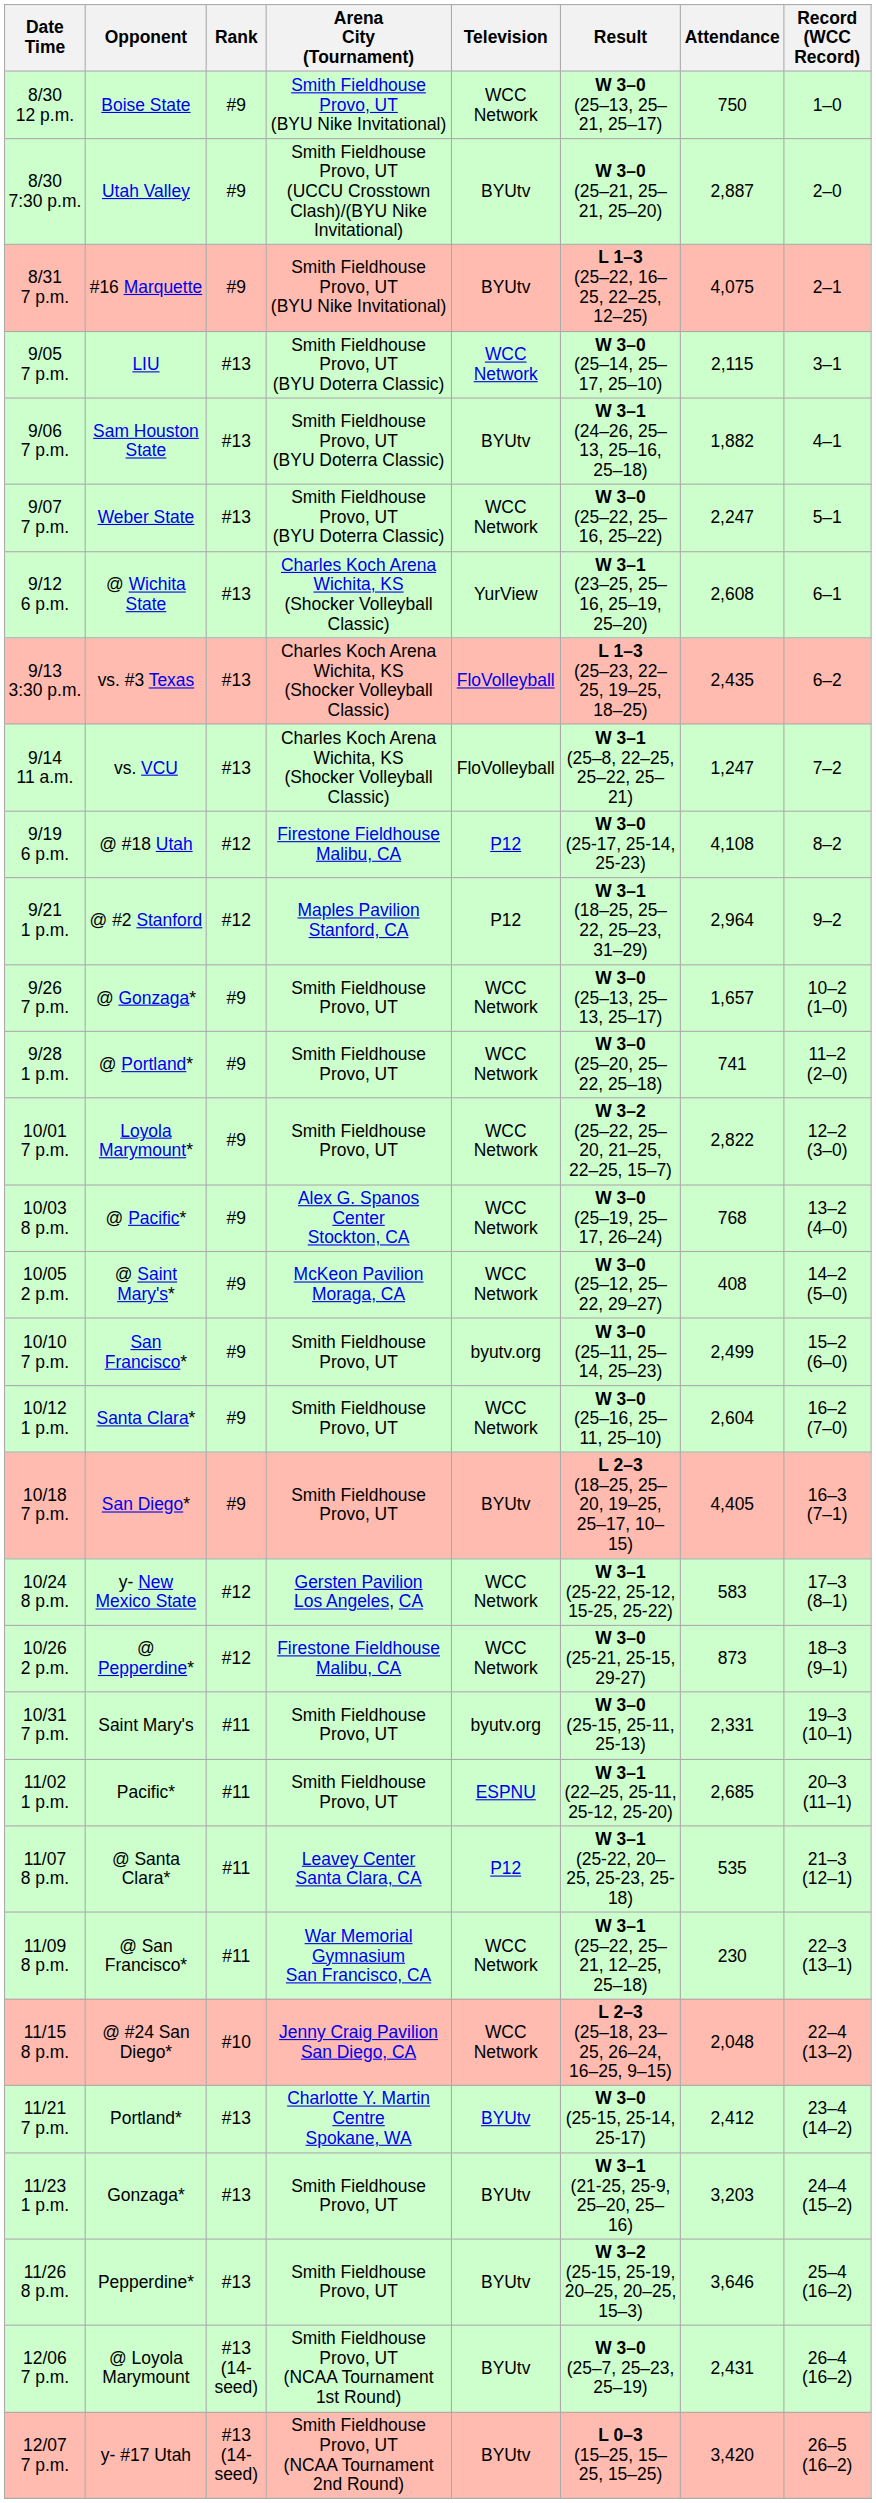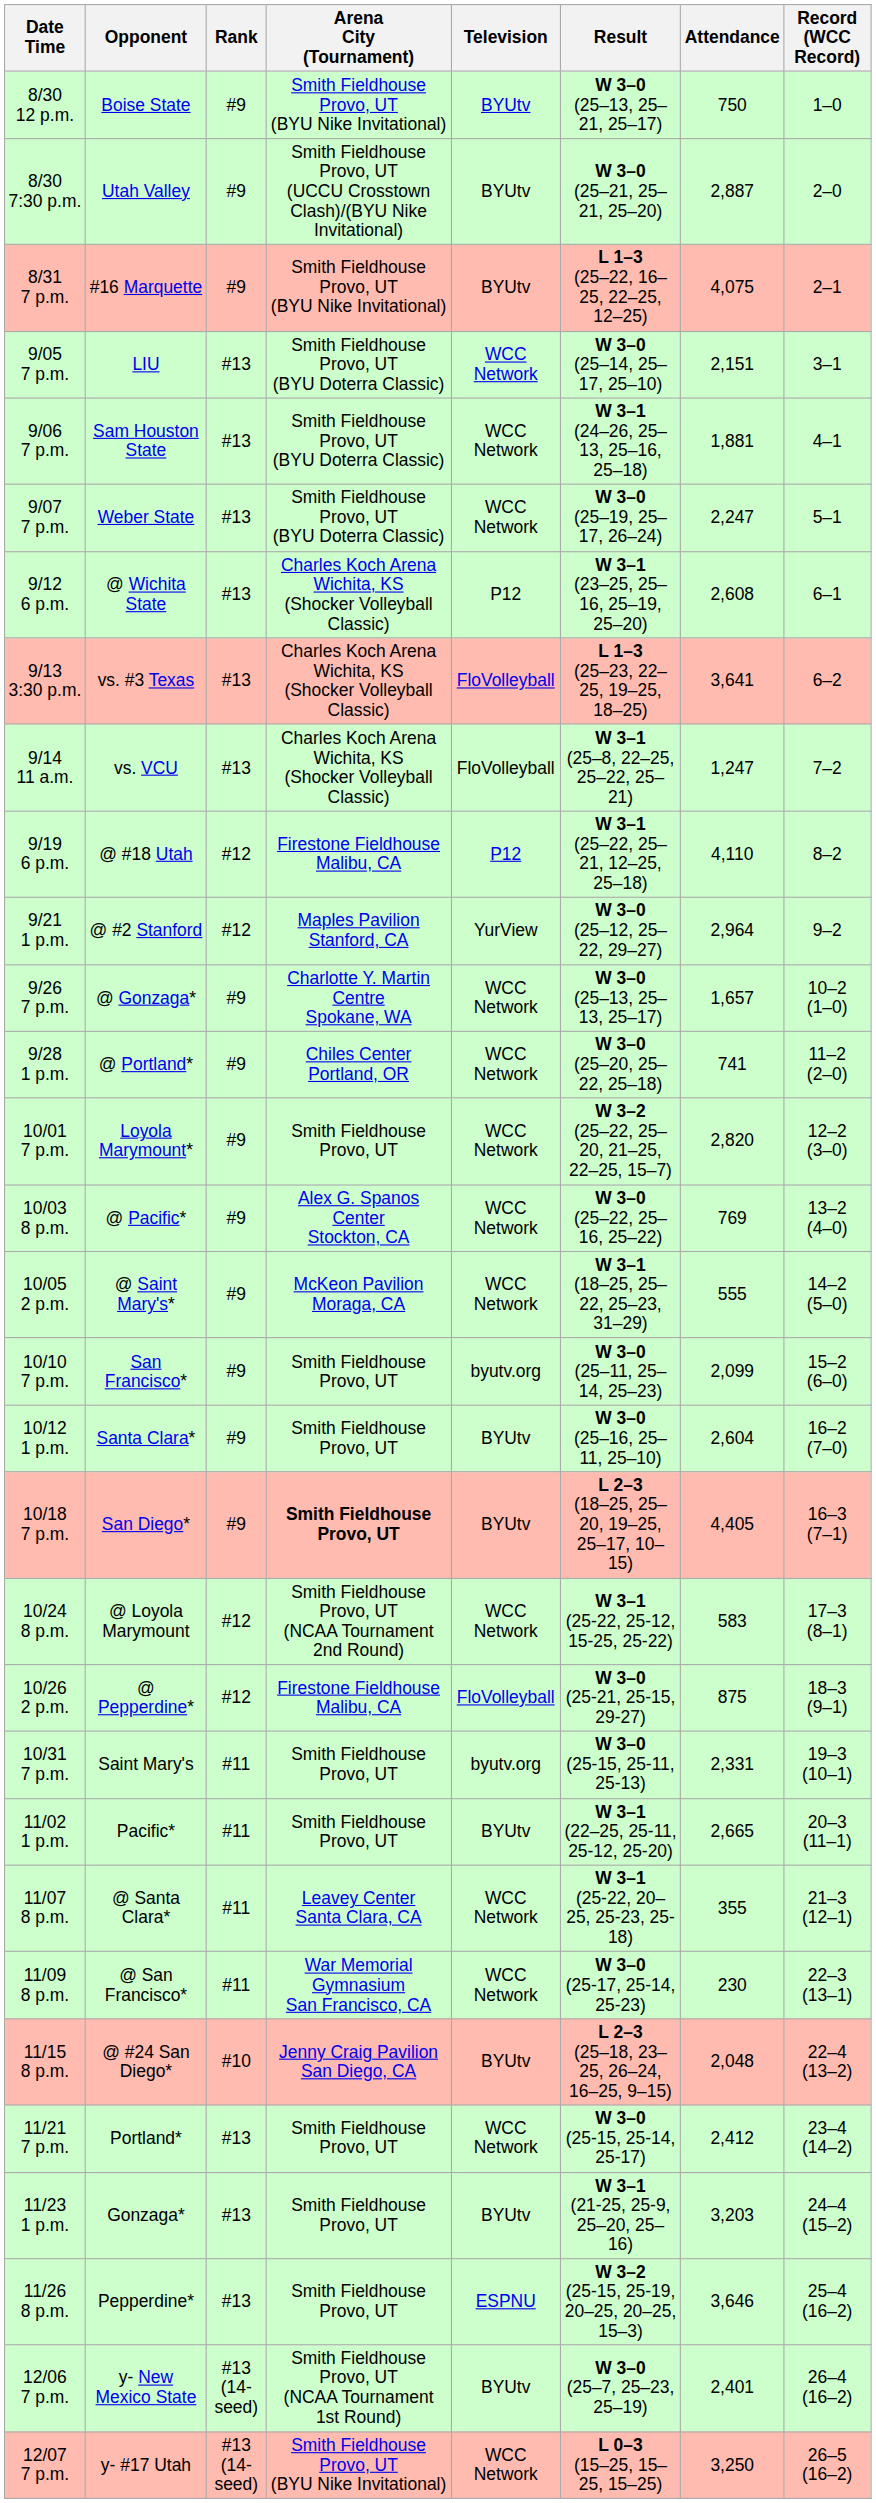 <table class="wikitable" style="width:90%">
 <tr>
 <th style=>Date<br>Time</th>
 <th style=>Opponent</th>
 <th style=>Rank</th>
 <th style=>Arena<br>City<br>(Tournament)</th>
 <th style=>Television</th>
 <th style=>Result</th>
 <th style=>Attendance</th>
 <th style=>Record<br>(WCC Record)</th>
 </tr>
 <tr align="center" bgcolor="#ccffcc">
 <td>8/30<br>12 p.m.</td>
 <td><a href='#'>Boise State</a></td>
 <td>#9</td>
 <td><a href='#'>Smith Fieldhouse</a><br><a href='#'>Provo, UT</a><br>(BYU Nike Invitational)</td>
-<td>WCC Network</td>
+<td><a href='#'>BYUtv</a></td>
 <td><strong>W 3–0</strong><br>(25–13, 25–21, 25–17)</td>
 <td>750</td>
 <td>1–0</td>
 </tr>
 <tr align="center" bgcolor="#ccffcc">
 <td>8/30<br>7:30 p.m.</td>
 <td><a href='#'>Utah Valley</a></td>
 <td>#9</td>
 <td>Smith Fieldhouse<br>Provo, UT<br>(UCCU Crosstown Clash)/(BYU Nike Invitational)</td>
 <td>BYUtv</td>
 <td><strong>W 3–0</strong><br>(25–21, 25–21, 25–20)</td>
 <td>2,887</td>
 <td>2–0</td>
 </tr>
 <tr align="center" bgcolor="#ffbbb">
 <td>8/31<br>7 p.m.</td>
 <td>#16 <a href='#'>Marquette</a></td>
 <td>#9</td>
 <td>Smith Fieldhouse<br>Provo, UT<br>(BYU Nike Invitational)</td>
 <td>BYUtv</td>
 <td><strong>L 1–3</strong><br>(25–22, 16–25, 22–25, 12–25)</td>
 <td>4,075</td>
 <td>2–1</td>
 </tr>
 <tr align="center" bgcolor="#ccffcc">
 <td>9/05<br>7 p.m.</td>
 <td><a href='#'>LIU</a></td>
 <td>#13</td>
 <td>Smith Fieldhouse<br>Provo, UT<br>(BYU Doterra Classic)</td>
 <td><a href='#'>WCC Network</a></td>
 <td><strong>W 3–0</strong><br>(25–14, 25–17, 25–10)</td>
-<td>2,115</td>
+<td>2,151</td>
 <td>3–1</td>
 </tr>
 <tr align="center" bgcolor="#ccffcc">
 <td>9/06<br>7 p.m.</td>
 <td><a href='#'>Sam Houston State</a></td>
 <td>#13</td>
 <td>Smith Fieldhouse<br>Provo, UT<br>(BYU Doterra Classic)</td>
-<td>BYUtv</td>
+<td>WCC Network</td>
 <td><strong>W 3–1</strong><br>(24–26, 25–13, 25–16, 25–18)</td>
-<td>1,882</td>
+<td>1,881</td>
 <td>4–1</td>
 </tr>
 <tr align="center" bgcolor="#ccffcc">
 <td>9/07<br>7 p.m.</td>
 <td><a href='#'>Weber State</a></td>
 <td>#13</td>
 <td>Smith Fieldhouse<br>Provo, UT<br>(BYU Doterra Classic)</td>
 <td>WCC Network</td>
-<td><strong>W 3–0</strong><br>(25–22, 25–16, 25–22)</td>
+<td><strong>W 3–0</strong><br>(25–19, 25–17, 26–24)</td>
 <td>2,247</td>
 <td>5–1</td>
 </tr>
 <tr align="center" bgcolor="#ccffcc">
 <td>9/12<br>6 p.m.</td>
 <td>@ <a href='#'>Wichita State</a></td>
 <td>#13</td>
 <td><a href='#'>Charles Koch Arena</a><br><a href='#'>Wichita, KS</a><br>(Shocker Volleyball Classic)</td>
-<td>YurView</td>
+<td>P12</td>
 <td><strong>W 3–1</strong><br>(23–25, 25–16, 25–19, 25–20)</td>
 <td>2,608</td>
 <td>6–1</td>
 </tr>
 <tr align="center" bgcolor="#ffbbb">
 <td>9/13<br>3:30 p.m.</td>
 <td>vs. #3 <a href='#'>Texas</a></td>
 <td>#13</td>
 <td>Charles Koch Arena<br>Wichita, KS<br>(Shocker Volleyball Classic)</td>
 <td><a href='#'>FloVolleyball</a></td>
 <td><strong>L 1–3</strong><br>(25–23, 22–25, 19–25, 18–25)</td>
-<td>2,435</td>
+<td>3,641</td>
 <td>6–2</td>
 </tr>
 <tr align="center" bgcolor="#ccffcc">
 <td>9/14<br>11 a.m.</td>
 <td>vs. <a href='#'>VCU</a></td>
 <td>#13</td>
 <td>Charles Koch Arena<br>Wichita, KS<br>(Shocker Volleyball Classic)</td>
 <td>FloVolleyball</td>
 <td><strong>W 3–1</strong><br>(25–8, 22–25, 25–22, 25–21)</td>
 <td>1,247</td>
 <td>7–2</td>
 </tr>
 <tr align="center" bgcolor="#ccffcc">
 <td>9/19<br>6 p.m.</td>
 <td>@ #18 <a href='#'>Utah</a></td>
 <td>#12</td>
 <td><a href='#'>Firestone Fieldhouse</a><br><a href='#'>Malibu, CA</a></td>
 <td><a href='#'>P12</a></td>
-<td><strong>W 3–0</strong><br>(25-17, 25-14, 25-23)</td>
-<td>4,108</td>
+<td><strong>W 3–1</strong><br>(25–22, 25–21, 12–25, 25–18)</td>
+<td>4,110</td>
 <td>8–2</td>
 </tr>
 <tr align="center" bgcolor="#ccffcc">
 <td>9/21<br>1 p.m.</td>
 <td>@ #2 <a href='#'>Stanford</a></td>
 <td>#12</td>
 <td><a href='#'>Maples Pavilion</a><br><a href='#'>Stanford, CA</a></td>
-<td>P12</td>
-<td><strong>W 3–1</strong><br>(18–25, 25–22, 25–23, 31–29)</td>
+<td>YurView</td>
+<td><strong>W 3–0</strong><br>(25–12, 25–22, 29–27)</td>
 <td>2,964</td>
 <td>9–2</td>
 </tr>
 <tr align="center" bgcolor="#ccffcc">
 <td>9/26<br>7 p.m.</td>
 <td>@ <a href='#'>Gonzaga</a>*</td>
 <td>#9</td>
-<td>Smith Fieldhouse<br>Provo, UT</td>
+<td><a href='#'>Charlotte Y. Martin Centre</a><br><a href='#'>Spokane, WA</a></td>
 <td>WCC Network</td>
 <td><strong>W 3–0</strong><br>(25–13, 25–13, 25–17)</td>
 <td>1,657</td>
 <td>10–2<br>(1–0)</td>
 </tr>
 <tr align="center" bgcolor="#ccffcc">
 <td>9/28<br>1 p.m.</td>
 <td>@ <a href='#'>Portland</a>*</td>
 <td>#9</td>
-<td>Smith Fieldhouse<br>Provo, UT</td>
+<td><a href='#'>Chiles Center</a><br><a href='#'>Portland, OR</a></td>
 <td>WCC Network</td>
 <td><strong>W 3–0</strong><br>(25–20, 25–22, 25–18)</td>
 <td>741</td>
 <td>11–2<br>(2–0)</td>
 </tr>
 <tr align="center" bgcolor="#ccffcc">
 <td>10/01<br>7 p.m.</td>
 <td><a href='#'>Loyola Marymount</a>*</td>
 <td>#9</td>
 <td>Smith Fieldhouse<br>Provo, UT</td>
 <td>WCC Network</td>
 <td><strong>W 3–2</strong><br>(25–22, 25–20, 21–25, 22–25, 15–7)</td>
-<td>2,822</td>
+<td>2,820</td>
 <td>12–2<br>(3–0)</td>
 </tr>
 <tr align="center" bgcolor="#ccffcc">
 <td>10/03<br>8 p.m.</td>
 <td>@ <a href='#'>Pacific</a>*</td>
 <td>#9</td>
 <td><a href='#'>Alex G. Spanos Center</a><br><a href='#'>Stockton, CA</a></td>
 <td>WCC Network</td>
-<td><strong>W 3–0</strong><br>(25–19, 25–17, 26–24)</td>
-<td>768</td>
+<td><strong>W 3–0</strong><br>(25–22, 25–16, 25–22)</td>
+<td>769</td>
 <td>13–2<br>(4–0)</td>
 </tr>
 <tr align="center" bgcolor="#ccffcc">
 <td>10/05<br>2 p.m.</td>
 <td>@ <a href='#'>Saint Mary's</a>*</td>
 <td>#9</td>
 <td><a href='#'>McKeon Pavilion</a><br><a href='#'>Moraga, CA</a></td>
 <td>WCC Network</td>
-<td><strong>W 3–0</strong><br>(25–12, 25–22, 29–27)</td>
-<td>408</td>
+<td><strong>W 3–1</strong><br>(18–25, 25–22, 25–23, 31–29)</td>
+<td>555</td>
 <td>14–2<br>(5–0)</td>
 </tr>
 <tr align="center" bgcolor="#ccffcc">
 <td>10/10<br>7 p.m.</td>
 <td><a href='#'>San Francisco</a>*</td>
 <td>#9</td>
 <td>Smith Fieldhouse<br>Provo, UT</td>
 <td>byutv.org</td>
 <td><strong>W 3–0</strong><br>(25–11, 25–14, 25–23)</td>
-<td>2,499</td>
+<td>2,099</td>
 <td>15–2<br>(6–0)</td>
 </tr>
 <tr align="center" bgcolor="#ccffcc">
 <td>10/12<br>1 p.m.</td>
 <td><a href='#'>Santa Clara</a>*</td>
 <td>#9</td>
 <td>Smith Fieldhouse<br>Provo, UT</td>
-<td>WCC Network</td>
+<td>BYUtv</td>
 <td><strong>W 3–0</strong><br>(25–16, 25–11, 25–10)</td>
 <td>2,604</td>
 <td>16–2<br>(7–0)</td>
 </tr>
 <tr align="center" bgcolor="#ffbbb">
 <td>10/18<br>7 p.m.</td>
 <td><a href='#'>San Diego</a>*</td>
 <td>#9</td>
-<td>Smith Fieldhouse<br>Provo, UT</td>
+<td><strong>Smith Fieldhouse<br>Provo, UT</strong></td>
 <td>BYUtv</td>
 <td><strong>L 2–3</strong><br>(18–25, 25–20, 19–25, 25–17, 10–15)</td>
 <td>4,405</td>
 <td>16–3<br>(7–1)</td>
 </tr>
 <tr align="center" bgcolor="#ccffcc">
 <td>10/24<br>8 p.m.</td>
-<td>y- <a href='#'>New Mexico State</a></td>
+<td>@ Loyola Marymount</td>
 <td>#12</td>
-<td><a href='#'>Gersten Pavilion</a><br><a href='#'>Los Angeles</a>, <a href='#'>CA</a></td>
+<td>Smith Fieldhouse<br>Provo, UT<br>(NCAA Tournament 2nd Round)</td>
 <td>WCC Network</td>
 <td><strong>W 3–1</strong><br>(25-22, 25-12, 15-25, 25-22)</td>
 <td>583</td>
 <td>17–3<br>(8–1)</td>
 </tr>
 <tr align="center" bgcolor="#ccffcc">
 <td>10/26<br>2 p.m.</td>
 <td>@ <a href='#'>Pepperdine</a>*</td>
 <td>#12</td>
 <td><a href='#'>Firestone Fieldhouse</a><br><a href='#'>Malibu, CA</a></td>
-<td>WCC Network</td>
+<td><a href='#'>FloVolleyball</a></td>
 <td><strong>W 3–0</strong><br>(25-21, 25-15, 29-27)</td>
-<td>873</td>
+<td>875</td>
 <td>18–3<br>(9–1)</td>
 </tr>
 <tr align="center" bgcolor="#ccffcc">
 <td>10/31<br>7 p.m.</td>
 <td>Saint Mary's</td>
 <td>#11</td>
 <td>Smith Fieldhouse<br>Provo, UT</td>
 <td>byutv.org</td>
 <td><strong>W 3–0</strong><br>(25-15, 25-11, 25-13)</td>
 <td>2,331</td>
 <td>19–3<br>(10–1)</td>
 </tr>
 <tr align="center" bgcolor="#ccffcc">
 <td>11/02<br>1 p.m.</td>
 <td>Pacific*</td>
 <td>#11</td>
 <td>Smith Fieldhouse<br>Provo, UT</td>
-<td><a href='#'>ESPNU</a></td>
+<td>BYUtv</td>
 <td><strong>W 3–1</strong><br>(22–25, 25-11, 25-12, 25-20)</td>
-<td>2,685</td>
+<td>2,665</td>
 <td>20–3<br>(11–1)</td>
 </tr>
 <tr align="center" bgcolor="#ccffcc">
 <td>11/07<br>8 p.m.</td>
 <td>@ Santa Clara*</td>
 <td>#11</td>
 <td><a href='#'>Leavey Center</a><br><a href='#'>Santa Clara, CA</a></td>
-<td><a href='#'>P12</a></td>
+<td>WCC Network</td>
 <td><strong>W 3–1</strong><br>(25-22, 20–25, 25-23, 25-18)</td>
-<td>535</td>
+<td>355</td>
 <td>21–3<br>(12–1)</td>
 </tr>
 <tr align="center" bgcolor="#ccffcc">
 <td>11/09<br>8 p.m.</td>
 <td>@ San Francisco*</td>
 <td>#11</td>
 <td><a href='#'>War Memorial Gymnasium</a><br><a href='#'>San Francisco, CA</a></td>
 <td>WCC Network</td>
-<td><strong>W 3–1</strong><br>(25–22, 25–21, 12–25, 25–18)</td>
+<td><strong>W 3–0</strong><br>(25-17, 25-14, 25-23)</td>
 <td>230</td>
 <td>22–3<br>(13–1)</td>
 </tr>
 <tr align="center" bgcolor="#ffbbb">
 <td>11/15<br>8 p.m.</td>
 <td>@ #24 San Diego*</td>
 <td>#10</td>
 <td><a href='#'>Jenny Craig Pavilion</a><br><a href='#'>San Diego, CA</a></td>
-<td>WCC Network</td>
+<td>BYUtv</td>
 <td><strong>L 2–3</strong><br>(25–18, 23–25, 26–24, 16–25, 9–15)</td>
 <td>2,048</td>
 <td>22–4<br>(13–2)</td>
 </tr>
 <tr align="center" bgcolor="#ccffcc">
 <td>11/21<br>7 p.m.</td>
 <td>Portland*</td>
 <td>#13</td>
-<td><a href='#'>Charlotte Y. Martin Centre</a><br><a href='#'>Spokane, WA</a></td>
-<td><a href='#'>BYUtv</a></td>
+<td>Smith Fieldhouse<br>Provo, UT</td>
+<td>WCC Network</td>
 <td><strong>W 3–0</strong><br>(25-15, 25-14, 25-17)</td>
 <td>2,412</td>
 <td>23–4<br>(14–2)</td>
 </tr>
 <tr align="center" bgcolor="#ccffcc">
 <td>11/23<br>1 p.m.</td>
 <td>Gonzaga*</td>
 <td>#13</td>
 <td>Smith Fieldhouse<br>Provo, UT</td>
 <td>BYUtv</td>
 <td><strong>W 3–1</strong><br>(21-25, 25-9, 25–20, 25–16)</td>
 <td>3,203</td>
 <td>24–4<br>(15–2)</td>
 </tr>
 <tr align="center" bgcolor="#ccffcc">
 <td>11/26<br>8 p.m.</td>
 <td>Pepperdine*</td>
 <td>#13</td>
 <td>Smith Fieldhouse<br>Provo, UT</td>
-<td>BYUtv</td>
+<td><a href='#'>ESPNU</a></td>
 <td><strong>W 3–2</strong><br>(25-15, 25-19, 20–25, 20–25, 15–3)</td>
 <td>3,646</td>
 <td>25–4<br>(16–2)</td>
 </tr>
 <tr align="center" bgcolor="#ccffcc">
 <td>12/06<br>7 p.m.</td>
-<td>@ Loyola Marymount</td>
+<td>y- <a href='#'>New Mexico State</a></td>
 <td>#13<br>(14-seed)</td>
 <td>Smith Fieldhouse<br>Provo, UT<br>(NCAA Tournament 1st Round)</td>
 <td>BYUtv</td>
 <td><strong>W 3–0</strong><br>(25–7, 25–23, 25–19)</td>
-<td>2,431</td>
+<td>2,401</td>
 <td>26–4<br>(16–2)</td>
 </tr>
 <tr align="center" bgcolor="#ffbbb">
 <td>12/07<br>7 p.m.</td>
 <td>y- #17 Utah</td>
 <td>#13<br>(14-seed)</td>
-<td>Smith Fieldhouse<br>Provo, UT<br>(NCAA Tournament 2nd Round)</td>
-<td>BYUtv</td>
+<td><a href='#'>Smith Fieldhouse</a><br><a href='#'>Provo, UT</a><br>(BYU Nike Invitational)</td>
+<td>WCC Network</td>
 <td><strong>L 0–3</strong><br>(15–25, 15–25, 15–25)</td>
-<td>3,420</td>
+<td>3,250</td>
 <td>26–5<br>(16–2)</td>
 </tr>
 <tr>
 </tr>
 </table>
